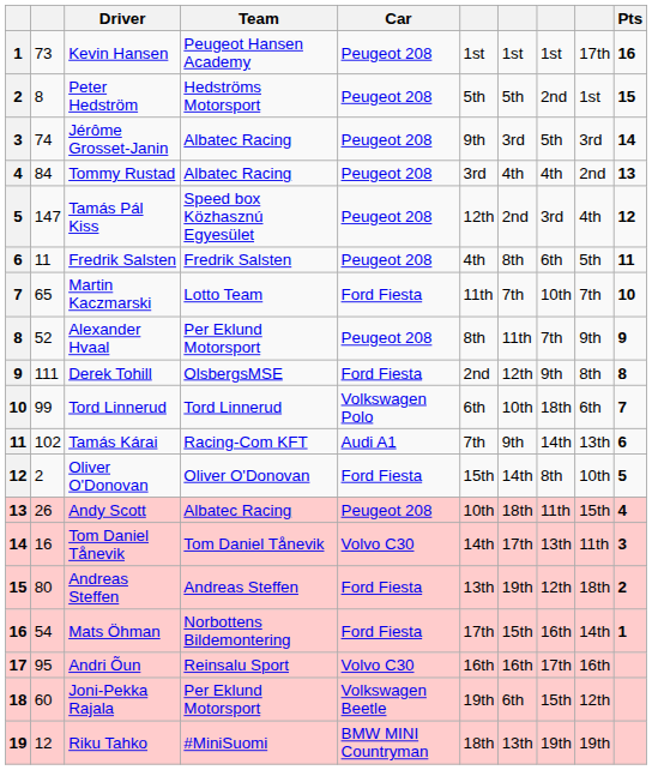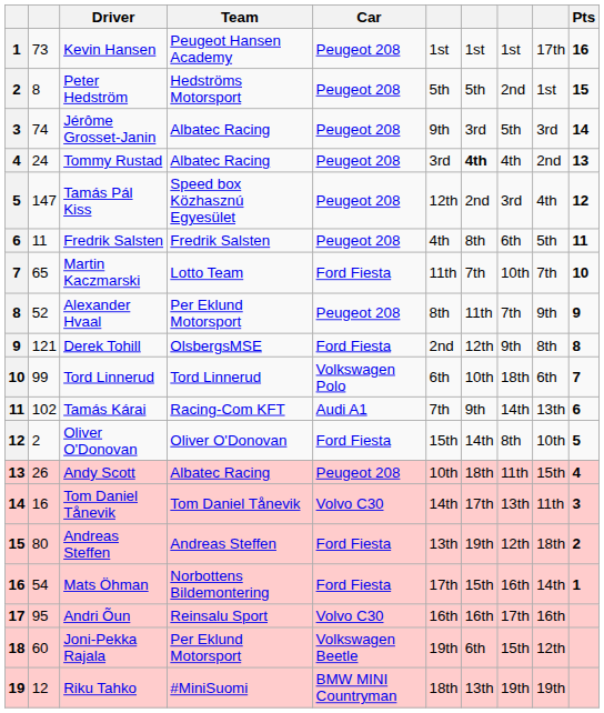 <table class=wikitable style="font-size:95%">
 <tr>
 <th></th>
 <th></th>
 <th>Driver</th>
 <th>Team</th>
 <th>Car</th>
 <th></th>
 <th></th>
 <th></th>
 <th></th>
 <th>Pts</th>
 </tr>
 <tr>
 <th>1</th>
 <td>73</td>
 <td> <a href='#'>Kevin Hansen</a></td>
 <td><a href='#'>Peugeot Hansen Academy</a></td>
 <td><a href='#'>Peugeot 208</a></td>
 <td>1st</td>
 <td>1st</td>
 <td>1st</td>
 <td>17th</td>
 <td><strong>16</strong></td>
 </tr>
 <tr>
 <th>2</th>
 <td>8</td>
 <td> <a href='#'>Peter Hedström</a></td>
 <td><a href='#'>Hedströms Motorsport</a></td>
 <td><a href='#'>Peugeot 208</a></td>
 <td>5th</td>
 <td>5th</td>
 <td>2nd</td>
 <td>1st</td>
 <td><strong>15</strong></td>
 </tr>
 <tr>
 <th>3</th>
 <td>74</td>
 <td> <a href='#'>Jérôme Grosset-Janin</a></td>
 <td><a href='#'>Albatec Racing</a></td>
 <td><a href='#'>Peugeot 208</a></td>
 <td>9th</td>
 <td>3rd</td>
 <td>5th</td>
 <td>3rd</td>
 <td><strong>14</strong></td>
 </tr>
 <tr>
 <th>4</th>
-<td>84</td>
+<td>24</td>
 <td> <a href='#'>Tommy Rustad</a></td>
 <td><a href='#'>Albatec Racing</a></td>
 <td><a href='#'>Peugeot 208</a></td>
 <td>3rd</td>
-<td>4th</td>
+<td><strong>4th</strong></td>
 <td>4th</td>
 <td>2nd</td>
 <td><strong>13</strong></td>
 </tr>
 <tr>
 <th>5</th>
 <td>147</td>
 <td> <a href='#'>Tamás Pál Kiss</a></td>
 <td><a href='#'>Speed box Közhasznú Egyesület</a></td>
 <td><a href='#'>Peugeot 208</a></td>
 <td>12th</td>
 <td>2nd</td>
 <td>3rd</td>
 <td>4th</td>
 <td><strong>12</strong></td>
 </tr>
 <tr>
 <th>6</th>
 <td>11</td>
 <td> <a href='#'>Fredrik Salsten</a></td>
 <td><a href='#'>Fredrik Salsten</a></td>
 <td><a href='#'>Peugeot 208</a></td>
 <td>4th</td>
 <td>8th</td>
 <td>6th</td>
 <td>5th</td>
 <td><strong>11</strong></td>
 </tr>
 <tr>
 <th>7</th>
 <td>65</td>
 <td> <a href='#'>Martin Kaczmarski</a></td>
 <td><a href='#'>Lotto Team</a></td>
 <td><a href='#'>Ford Fiesta</a></td>
 <td>11th</td>
 <td>7th</td>
 <td>10th</td>
 <td>7th</td>
 <td><strong>10</strong></td>
 </tr>
 <tr>
 <th>8</th>
 <td>52</td>
 <td> <a href='#'>Alexander Hvaal</a></td>
 <td><a href='#'>Per Eklund Motorsport</a></td>
 <td><a href='#'>Peugeot 208</a></td>
 <td>8th</td>
 <td>11th</td>
 <td>7th</td>
 <td>9th</td>
 <td><strong>9</strong></td>
 </tr>
 <tr>
 <th>9</th>
-<td>111</td>
+<td>121</td>
 <td> <a href='#'>Derek Tohill</a></td>
 <td><a href='#'>OlsbergsMSE</a></td>
 <td><a href='#'>Ford Fiesta</a></td>
 <td>2nd</td>
 <td>12th</td>
 <td>9th</td>
 <td>8th</td>
 <td><strong>8</strong></td>
 </tr>
 <tr>
 <th>10</th>
 <td>99</td>
 <td> <a href='#'>Tord Linnerud</a></td>
 <td><a href='#'>Tord Linnerud</a></td>
 <td><a href='#'>Volkswagen Polo</a></td>
 <td>6th</td>
 <td>10th</td>
 <td>18th</td>
 <td>6th</td>
 <td><strong>7</strong></td>
 </tr>
 <tr>
 <th>11</th>
 <td>102</td>
 <td> <a href='#'>Tamás Kárai</a></td>
 <td><a href='#'>Racing-Com KFT</a></td>
 <td><a href='#'>Audi A1</a></td>
 <td>7th</td>
 <td>9th</td>
 <td>14th</td>
 <td>13th</td>
 <td><strong>6</strong></td>
 </tr>
 <tr>
 <th>12</th>
 <td>2</td>
 <td> <a href='#'>Oliver O'Donovan</a></td>
 <td><a href='#'>Oliver O'Donovan</a></td>
 <td><a href='#'>Ford Fiesta</a></td>
 <td>15th</td>
 <td>14th</td>
 <td>8th</td>
 <td>10th</td>
 <td><strong>5</strong></td>
 </tr>
 <tr>
 <th style="background:#ffcccc;">13</th>
 <td style="background:#ffcccc;">26</td>
 <td style="background:#ffcccc;"> <a href='#'>Andy Scott</a></td>
 <td style="background:#ffcccc;"><a href='#'>Albatec Racing</a></td>
 <td style="background:#ffcccc;"><a href='#'>Peugeot 208</a></td>
 <td style="background:#ffcccc;">10th</td>
 <td style="background:#ffcccc;">18th</td>
 <td style="background:#ffcccc;">11th</td>
 <td style="background:#ffcccc;">15th</td>
 <td style="background:#ffcccc;"><strong>4</strong></td>
 </tr>
 <tr>
 <th style="background:#ffcccc;">14</th>
 <td style="background:#ffcccc;">16</td>
 <td style="background:#ffcccc;"> <a href='#'>Tom Daniel Tånevik</a></td>
 <td style="background:#ffcccc;"><a href='#'>Tom Daniel Tånevik</a></td>
 <td style="background:#ffcccc;"><a href='#'>Volvo C30</a></td>
 <td style="background:#ffcccc;">14th</td>
 <td style="background:#ffcccc;">17th</td>
 <td style="background:#ffcccc;">13th</td>
 <td style="background:#ffcccc;">11th</td>
 <td style="background:#ffcccc;"><strong>3</strong></td>
 </tr>
 <tr>
 <th style="background:#ffcccc;">15</th>
 <td style="background:#ffcccc;">80</td>
 <td style="background:#ffcccc;"> <a href='#'>Andreas Steffen</a></td>
 <td style="background:#ffcccc;"><a href='#'>Andreas Steffen</a></td>
 <td style="background:#ffcccc;"><a href='#'>Ford Fiesta</a></td>
 <td style="background:#ffcccc;">13th</td>
 <td style="background:#ffcccc;">19th</td>
 <td style="background:#ffcccc;">12th</td>
 <td style="background:#ffcccc;">18th</td>
 <td style="background:#ffcccc;"><strong>2</strong></td>
 </tr>
 <tr>
 <th style="background:#ffcccc;">16</th>
 <td style="background:#ffcccc;">54</td>
 <td style="background:#ffcccc;"> <a href='#'>Mats Öhman</a></td>
 <td style="background:#ffcccc;"><a href='#'>Norbottens Bildemontering</a></td>
 <td style="background:#ffcccc;"><a href='#'>Ford Fiesta</a></td>
 <td style="background:#ffcccc;">17th</td>
 <td style="background:#ffcccc;">15th</td>
 <td style="background:#ffcccc;">16th</td>
 <td style="background:#ffcccc;">14th</td>
 <td style="background:#ffcccc;"><strong>1</strong></td>
 </tr>
 <tr>
 <th style="background:#ffcccc;">17</th>
 <td style="background:#ffcccc;">95</td>
 <td style="background:#ffcccc;"> <a href='#'>Andri Õun</a></td>
 <td style="background:#ffcccc;"><a href='#'>Reinsalu Sport</a></td>
 <td style="background:#ffcccc;"><a href='#'>Volvo C30</a></td>
 <td style="background:#ffcccc;">16th</td>
 <td style="background:#ffcccc;">16th</td>
 <td style="background:#ffcccc;">17th</td>
 <td style="background:#ffcccc;">16th</td>
 <td style="background:#ffcccc;"></td>
 </tr>
 <tr>
 <th style="background:#ffcccc;">18</th>
 <td style="background:#ffcccc;">60</td>
 <td style="background:#ffcccc;"> <a href='#'>Joni-Pekka Rajala</a></td>
 <td style="background:#ffcccc;"><a href='#'>Per Eklund Motorsport</a></td>
 <td style="background:#ffcccc;"><a href='#'>Volkswagen Beetle</a></td>
 <td style="background:#ffcccc;">19th</td>
 <td style="background:#ffcccc;">6th</td>
 <td style="background:#ffcccc;">15th</td>
 <td style="background:#ffcccc;">12th</td>
 <td style="background:#ffcccc;"></td>
 </tr>
 <tr>
 <th style="background:#ffcccc;">19</th>
 <td style="background:#ffcccc;">12</td>
 <td style="background:#ffcccc;"> <a href='#'>Riku Tahko</a></td>
 <td style="background:#ffcccc;"><a href='#'>#MiniSuomi</a></td>
 <td style="background:#ffcccc;"><a href='#'>BMW MINI Countryman</a></td>
 <td style="background:#ffcccc;">18th</td>
 <td style="background:#ffcccc;">13th</td>
 <td style="background:#ffcccc;">19th</td>
 <td style="background:#ffcccc;">19th</td>
 <td style="background:#ffcccc;"></td>
 </tr>
 </table>
